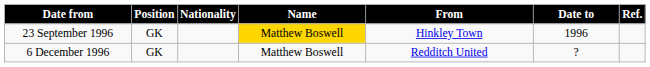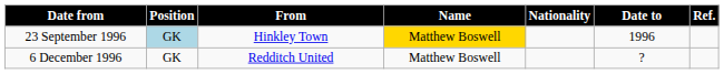 <table class="wikitable" style="text-align:center; font-size:90%; ">
 <tr>
 <th style="background:#000000; color:white; width:150px;">Date from</th>
 <th style="background:#000000; color:white; width:50px;">Position</th>
+<th style="background:#000000; color:white; width:200px;">From</th>
+<th style="background:#000000; color:white; width:150px;">Name</th>
 <th style="background:#000000; color:white; width:50px;">Nationality</th>
-<th style="background:#000000; color:white; width:150px;">Name</th>
-<th style="background:#000000; color:white; width:200px;">From</th>
 <th style="background:#000000; color:white; width:100px;">Date to</th>
 <th style="background:#000000; color:white; width:25px;">Ref.</th>
 </tr>
 <tr>
 <td>23 September 1996</td>
-<td>GK</td>
+<td style="background: lightblue;">GK</td>
+<td><a href='#'>Hinkley Town</a></td>
+<td style="background: gold;">Matthew Boswell</td>
 <td></td>
-<td style="background: gold;">Matthew Boswell</td>
-<td><a href='#'>Hinkley Town</a></td>
 <td>1996</td>
 <td></td>
 </tr>
 <tr>
 <td>6 December 1996</td>
 <td>GK</td>
+<td><a href='#'>Redditch United</a></td>
+<td>Matthew Boswell</td>
 <td></td>
-<td>Matthew Boswell</td>
-<td><a href='#'>Redditch United</a></td>
 <td>?</td>
 <td></td>
 </tr>
 </table>
